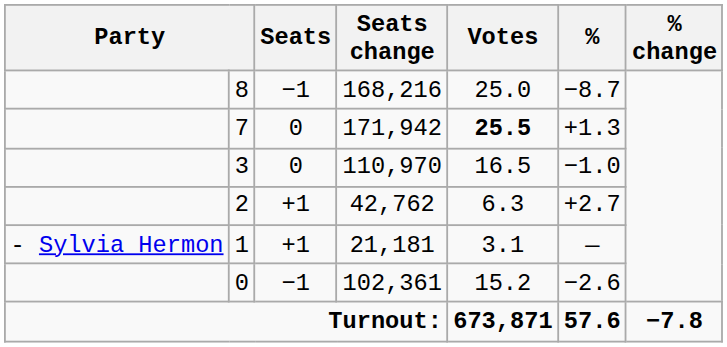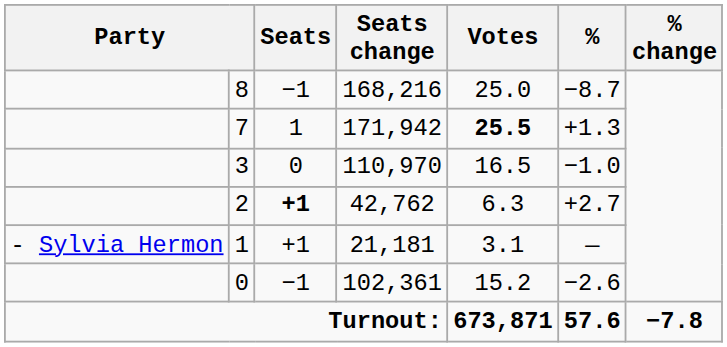 <table class="wikitable sortable">
 <tr>
 <th colspan="2" style="text-align:center;">Party</th>
 <th style="text-align:center;">Seats</th>
 <th style="text-align:center;">Seats<br>change</th>
 <th style="text-align:center;">Votes</th>
 <th style="text-align:center;">%</th>
 <th style="text-align:center;">%<br>change</th>
 </tr>
 <tr>
 <td></td>
 <td style="text-align:center;">8</td>
 <td style="text-align:center;">−1</td>
 <td style="text-align:center;">168,216</td>
 <td style="text-align:center;">25.0</td>
 <td style="text-align:center;">−8.7</td>
 </tr>
 <tr>
 <td></td>
 <td style="text-align:center;">7</td>
-<td style="text-align:center;">0</td>
+<td style="text-align:center;">1</td>
 <td style="text-align:center;">171,942</td>
 <td style="text-align:center;"><strong>25.5</strong></td>
 <td style="text-align:center;">+1.3</td>
 </tr>
 <tr>
 <td></td>
 <td style="text-align:center;">3</td>
 <td style="text-align:center;">0</td>
 <td style="text-align:center;">110,970</td>
 <td style="text-align:center;">16.5</td>
 <td style="text-align:center;">−1.0</td>
 </tr>
 <tr>
 <td></td>
 <td style="text-align:center;">2</td>
-<td style="text-align:center;">+1</td>
+<td style="text-align:center;"><strong>+1</strong></td>
 <td style="text-align:center;">42,762</td>
 <td style="text-align:center;">6.3</td>
 <td style="text-align:center;">+2.7</td>
 </tr>
 <tr>
 <td> - <a href='#'>Sylvia Hermon</a></td>
 <td style="text-align:center;">1</td>
 <td style="text-align:center;">+1</td>
 <td style="text-align:center;">21,181</td>
 <td style="text-align:center;">3.1</td>
 <td style="text-align:center;">—</td>
 </tr>
 <tr>
 <td></td>
 <td style="text-align:center;">0</td>
 <td style="text-align:center;">−1</td>
 <td style="text-align:center;">102,361</td>
 <td style="text-align:center;">15.2</td>
 <td style="text-align:center;">−2.6</td>
 </tr>
 <tr>
 <td colspan="4" style="text-align:right;"><strong>Turnout:</strong></td>
 <td style="text-align:center;"><strong>673,871</strong></td>
 <td style="text-align:center;"><strong>57.6</strong></td>
 <td style="text-align:center;"><strong>−7.8</strong></td>
 </tr>
 </table>
